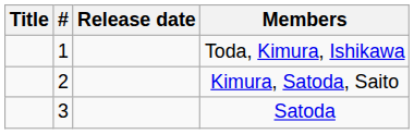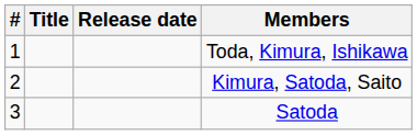 <table class="wikitable" style="text-align:center;">
 <tr>
+<th>#</th>
 <th>Title</th>
-<th>#</th>
 <th>Release date</th>
 <th>Members</th>
 </tr>
 <tr>
+<td>1</td>
 <td align="left"></td>
-<td>1</td>
 <td></td>
 <td>Toda, <a href='#'>Kimura</a>, <a href='#'>Ishikawa</a></td>
 </tr>
 <tr>
+<td>2</td>
 <td align="left"></td>
-<td>2</td>
 <td></td>
 <td><a href='#'>Kimura</a>, <a href='#'>Satoda</a>, Saito</td>
 </tr>
 <tr>
+<td>3</td>
 <td align="left"></td>
-<td>3</td>
 <td></td>
 <td><a href='#'>Satoda</a></td>
 </tr>
 </table>
